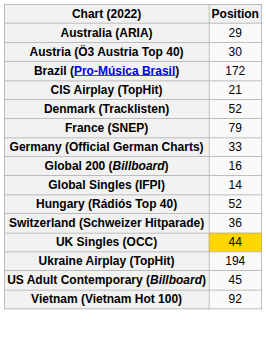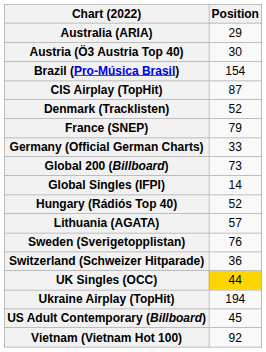 <table class="wikitable sortable plainrowheaders" style="text-align:center">
 <tr>
 <th scope="col">Chart (2022)</th>
 <th scope="col">Position</th>
 </tr>
 <tr>
 <th scope="row">Australia (ARIA)</th>
 <td>29</td>
 </tr>
 <tr>
 <th scope="row">Austria (Ö3 Austria Top 40)</th>
 <td>30</td>
 </tr>
 <tr>
 <th scope="row">Brazil (<a href='#'>Pro-Música Brasil</a>)</th>
-<td>172</td>
+<td>154</td>
 </tr>
 <tr>
 <th scope="row">CIS Airplay (TopHit)</th>
-<td>21</td>
+<td>87</td>
 </tr>
 <tr>
 <th scope="row">Denmark (Tracklisten)</th>
 <td>52</td>
 </tr>
 <tr>
 <th scope="row">France (SNEP)</th>
 <td>79</td>
 </tr>
 <tr>
 <th scope="row">Germany (Official German Charts)</th>
 <td>33</td>
 </tr>
 <tr>
 <th scope="row">Global 200 (<em>Billboard</em>)</th>
-<td>16</td>
+<td>73</td>
 </tr>
 <tr>
 <th scope="row">Global Singles (IFPI)</th>
 <td>14</td>
 </tr>
 <tr>
 <th scope="row">Hungary (Rádiós Top 40)</th>
 <td>52</td>
+</tr>
+<tr>
+<th scope="row">Lithuania (AGATA)</th>
+<td>57</td>
+</tr>
+<tr>
+<th scope="row">Sweden (Sverigetopplistan)</th>
+<td>76</td>
 </tr>
 <tr>
 <th scope="row">Switzerland (Schweizer Hitparade)</th>
 <td>36</td>
 </tr>
 <tr>
 <th scope="row">UK Singles (OCC)</th>
 <td style="background: gold;">44</td>
 </tr>
 <tr>
 <th scope="row">Ukraine Airplay (TopHit)</th>
 <td>194</td>
 </tr>
 <tr>
 <th scope="row">US Adult Contemporary (<em>Billboard</em>)</th>
 <td>45</td>
 </tr>
 <tr>
 <th scope="row">Vietnam (Vietnam Hot 100)</th>
 <td>92</td>
 </tr>
 </table>
